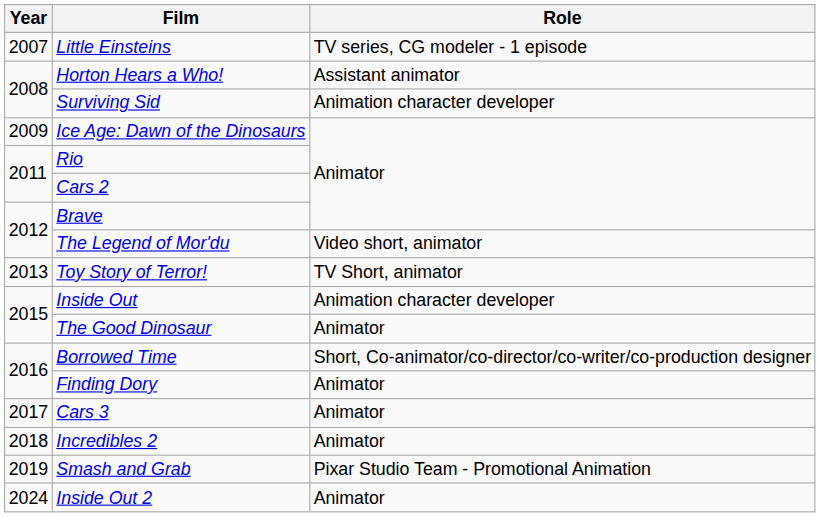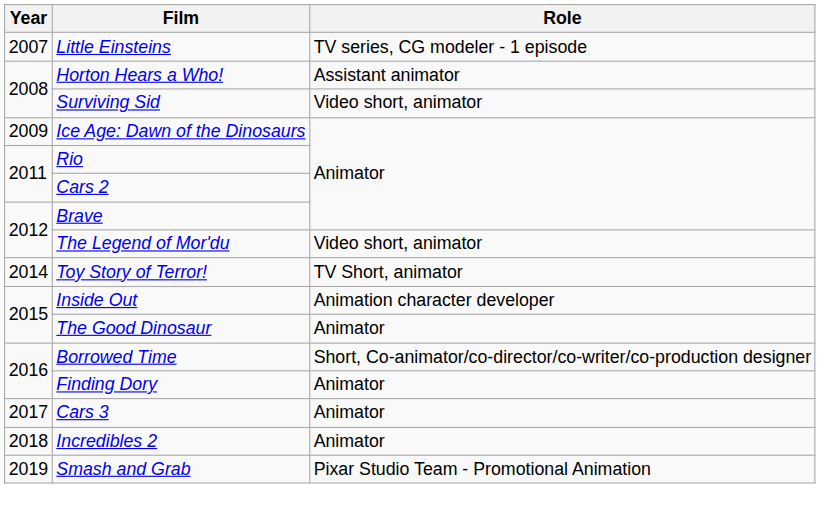 <table class="wikitable">
 <tr>
 <th>Year</th>
 <th>Film</th>
 <th>Role</th>
 </tr>
 <tr>
 <td>2007</td>
 <td><em><a href='#'>Little Einsteins</a></em></td>
 <td>TV series, CG modeler - 1 episode</td>
 </tr>
 <tr>
 <td rowspan="2">2008</td>
 <td><em><a href='#'>Horton Hears a Who!</a></em></td>
 <td>Assistant animator</td>
 </tr>
 <tr>
 <td><em><a href='#'>Surviving Sid</a></em></td>
-<td>Animation character developer</td>
+<td>Video short, animator</td>
 </tr>
 <tr>
 <td>2009</td>
 <td><em><a href='#'>Ice Age: Dawn of the Dinosaurs</a></em></td>
 <td rowspan="4">Animator</td>
 </tr>
 <tr>
 <td rowspan="2">2011</td>
 <td><em><a href='#'>Rio</a></em></td>
 </tr>
 <tr>
 <td><em><a href='#'>Cars 2</a></em></td>
 </tr>
 <tr>
 <td rowspan="2">2012</td>
 <td><em><a href='#'>Brave</a></em></td>
 </tr>
 <tr>
 <td><em><a href='#'>The Legend of Mor'du</a></em></td>
 <td>Video short, animator</td>
 </tr>
 <tr>
-<td>2013</td>
+<td>2014</td>
 <td><em><a href='#'>Toy Story of Terror!</a></em></td>
 <td>TV Short, animator</td>
 </tr>
 <tr>
 <td rowspan="2">2015</td>
 <td><em><a href='#'>Inside Out</a></em></td>
 <td>Animation character developer</td>
 </tr>
 <tr>
 <td><em><a href='#'>The Good Dinosaur</a></em></td>
 <td>Animator</td>
 </tr>
 <tr>
 <td rowspan="2">2016</td>
 <td><em><a href='#'>Borrowed Time</a></em></td>
 <td>Short, Co-animator/co-director/co-writer/co-production designer</td>
 </tr>
 <tr>
 <td><em><a href='#'>Finding Dory</a></em></td>
 <td>Animator</td>
 </tr>
 <tr>
 <td>2017</td>
 <td><em><a href='#'>Cars 3</a></em></td>
 <td>Animator</td>
 </tr>
 <tr>
 <td>2018</td>
 <td><em><a href='#'>Incredibles 2</a></em></td>
 <td>Animator</td>
 </tr>
 <tr>
 <td>2019</td>
 <td><em><a href='#'>Smash and Grab</a></em></td>
 <td>Pixar Studio Team - Promotional Animation</td>
 </tr>
-<tr>
-<td>2024</td>
-<td><em><a href='#'>Inside Out 2</a></em></td>
-<td>Animator</td>
-</tr>
 </table>
